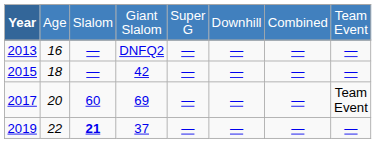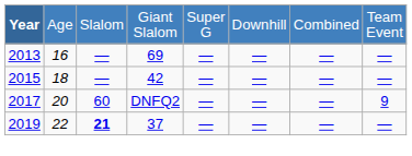 <table class="wikitable" style="font-size:95%; text-align:center; border:grey solid 1px; border-collapse:collapse;" width="40%">
 <tr style="background-color:#369; color:white;">
 <td rowspan="2" colspan="1" width="4%"><strong>Year</strong></td>
 </tr>
 <tr style="background-color:#4180be; color:white;">
 <td width="3%">Age</td>
 <td width="5%">Slalom</td>
 <td width="5%">Giant<br>Slalom</td>
 <td width="5%">Super G</td>
 <td width="5%">Downhill</td>
 <td width="5%">Combined</td>
 <td width="5%">Team Event</td>
 </tr>
 <tr style="background-color:#8CB2D8; color:white;">
 </tr>
 <tr>
 <td><a href='#'>2013</a></td>
 <td><em>16</em></td>
 <td><a href='#'>—</a></td>
-<td><a href='#'>DNFQ2</a></td>
+<td><a href='#'>69</a></td>
 <td><a href='#'>—</a></td>
 <td><a href='#'>—</a></td>
 <td><a href='#'>—</a></td>
 <td><a href='#'>—</a></td>
 </tr>
 <tr>
 <td><a href='#'>2015</a></td>
 <td><em>18</em></td>
 <td><a href='#'>—</a></td>
 <td><a href='#'>42</a></td>
 <td><a href='#'>—</a></td>
 <td><a href='#'>—</a></td>
 <td><a href='#'>—</a></td>
 <td><a href='#'>—</a></td>
 </tr>
 <tr>
 <td><a href='#'>2017</a></td>
 <td><em>20</em></td>
 <td><a href='#'>60</a></td>
-<td><a href='#'>69</a></td>
+<td><a href='#'>DNFQ2</a></td>
 <td><a href='#'>—</a></td>
 <td><a href='#'>—</a></td>
 <td><a href='#'>—</a></td>
-<td width="5%">Team Event</td>
+<td><a href='#'>9</a></td>
 </tr>
 <tr>
 <td><a href='#'>2019</a></td>
 <td><em>22</em></td>
 <td><strong><a href='#'>21</a></strong></td>
 <td><a href='#'>37</a></td>
 <td><a href='#'>—</a></td>
 <td><a href='#'>—</a></td>
 <td><a href='#'>—</a></td>
 <td><a href='#'>—</a></td>
 </tr>
 </table>
